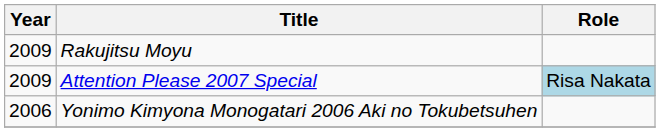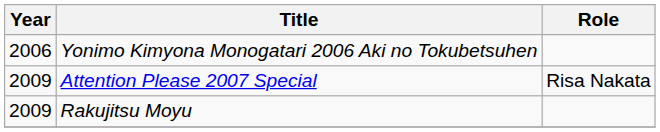 <table class="wikitable">
 <tr>
 <th>Year</th>
 <th>Title</th>
 <th>Role</th>
 </tr>
 <tr>
+<td>2006</td>
+<td><em>Yonimo Kimyona Monogatari 2006 Aki no Tokubetsuhen</em></td>
+<td></td>
+</tr>
+<tr>
+<td>2009</td>
+<td><em><a href='#'>Attention Please 2007 Special</a></em></td>
+<td>Risa Nakata</td>
+</tr>
+<tr>
 <td>2009</td>
 <td><em>Rakujitsu Moyu</em></td>
 <td></td>
 </tr>
 <tr>
-<td>2009</td>
-<td><em><a href='#'>Attention Please 2007 Special</a></em></td>
-<td style="background: lightblue;">Risa Nakata</td>
-</tr>
-<tr>
-<td>2006</td>
-<td><em>Yonimo Kimyona Monogatari 2006 Aki no Tokubetsuhen</em></td>
-<td></td>
-</tr>
-<tr>
 </tr>
 </table>
